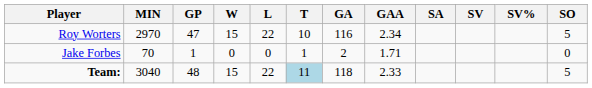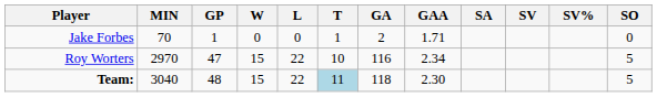 <table class="wikitable sortable" width="60%">
 <tr>
 <th bgcolor="#DDDDFF" width="10%">Player</th>
 <th width="3%" bgcolor="#DDDDFF">MIN</th>
 <th width="3%" bgcolor="#DDDDFF">GP</th>
 <th width="3%" bgcolor="#DDDDFF">W</th>
 <th width="3%" bgcolor="#DDDDFF">L</th>
 <th width="3%" bgcolor="#DDDDFF">T</th>
 <th width="3%" bgcolor="#DDDDFF">GA</th>
 <th width="3%" bgcolor="#DDDDFF">GAA</th>
 <th width="3%" bgcolor="#DDDDFF">SA</th>
 <th width="3%" bgcolor="#DDDDFF">SV</th>
 <th width="3%" bgcolor="#DDDDFF">SV%</th>
 <th width="3%" bgcolor="#DDDDFF">SO</th>
 </tr>
 <tr align="center">
+<td align="right"><a href='#'>Jake Forbes</a></td>
+<td>70</td>
+<td>1</td>
+<td>0</td>
+<td>0</td>
+<td>1</td>
+<td>2</td>
+<td>1.71</td>
+<td></td>
+<td></td>
+<td></td>
+<td>0</td>
+</tr>
+<tr align="center">
 <td align="right"><a href='#'>Roy Worters</a></td>
 <td>2970</td>
 <td>47</td>
 <td>15</td>
 <td>22</td>
 <td>10</td>
 <td>116</td>
 <td>2.34</td>
 <td></td>
 <td></td>
 <td></td>
 <td>5</td>
 </tr>
 <tr align="center">
-<td align="right"><a href='#'>Jake Forbes</a></td>
-<td>70</td>
-<td>1</td>
-<td>0</td>
-<td>0</td>
-<td>1</td>
-<td>2</td>
-<td>1.71</td>
-<td></td>
-<td></td>
-<td></td>
-<td>0</td>
-</tr>
-<tr align="center">
 <td align="right"><strong>Team:</strong></td>
 <td>3040</td>
 <td>48</td>
 <td>15</td>
 <td>22</td>
 <td style="background: lightblue;">11</td>
 <td>118</td>
-<td>2.33</td>
+<td>2.30</td>
 <td></td>
 <td></td>
 <td></td>
 <td>5</td>
 </tr>
 </table>
